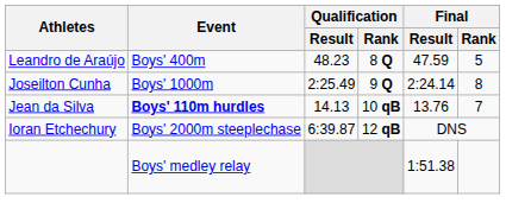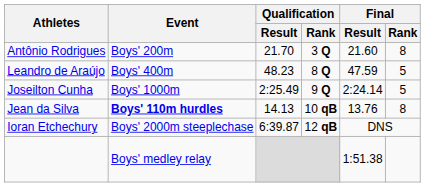 <table class="wikitable" border="1" style="font-size:90%">
 <tr>
 <th rowspan=2>Athletes</th>
 <th rowspan=2>Event</th>
 <th colspan=2>Qualification</th>
 <th colspan=2>Final</th>
 </tr>
 <tr>
 <th>Result</th>
 <th>Rank</th>
 <th>Result</th>
 <th>Rank</th>
+</tr>
+<tr>
+<td><a href='#'>Antônio Rodrigues</a></td>
+<td><a href='#'>Boys' 200m</a></td>
+<td align=center>21.70</td>
+<td align=center>3 <strong>Q</strong></td>
+<td align=center>21.60</td>
+<td align=center>8</td>
 </tr>
 <tr>
 <td><a href='#'>Leandro de Araújo</a></td>
 <td><a href='#'>Boys' 400m</a></td>
 <td align=center>48.23</td>
 <td align=center>8 <strong>Q</strong></td>
 <td align=center>47.59</td>
 <td align=center>5</td>
 </tr>
 <tr>
 <td><a href='#'>Joseilton Cunha</a></td>
 <td><a href='#'>Boys' 1000m</a></td>
 <td align=center>2:25.49</td>
 <td align=center>9 <strong>Q</strong></td>
 <td align=center>2:24.14</td>
-<td align=center>8</td>
+<td align=center>5</td>
 </tr>
 <tr>
 <td><a href='#'>Jean da Silva</a></td>
 <td><strong><a href='#'>Boys' 110m hurdles</a></strong></td>
 <td align=center>14.13</td>
 <td align=center>10 <strong>qB</strong></td>
 <td align=center>13.76</td>
-<td align=center>7</td>
+<td align=center>8</td>
 </tr>
 <tr>
 <td><a href='#'>Ioran Etchechury</a></td>
 <td><a href='#'>Boys' 2000m steeplechase</a></td>
 <td align=center>6:39.87</td>
 <td align=center>12 <strong>qB</strong></td>
 <td align=center colspan=2>DNS</td>
 </tr>
 <tr>
 <td><br><br><br></td>
 <td><a href='#'>Boys' medley relay</a></td>
 <td colspan=2 bgcolor=#DCDCDC></td>
 <td align=center>1:51.38</td>
 <td align=center></td>
 </tr>
 </table>
